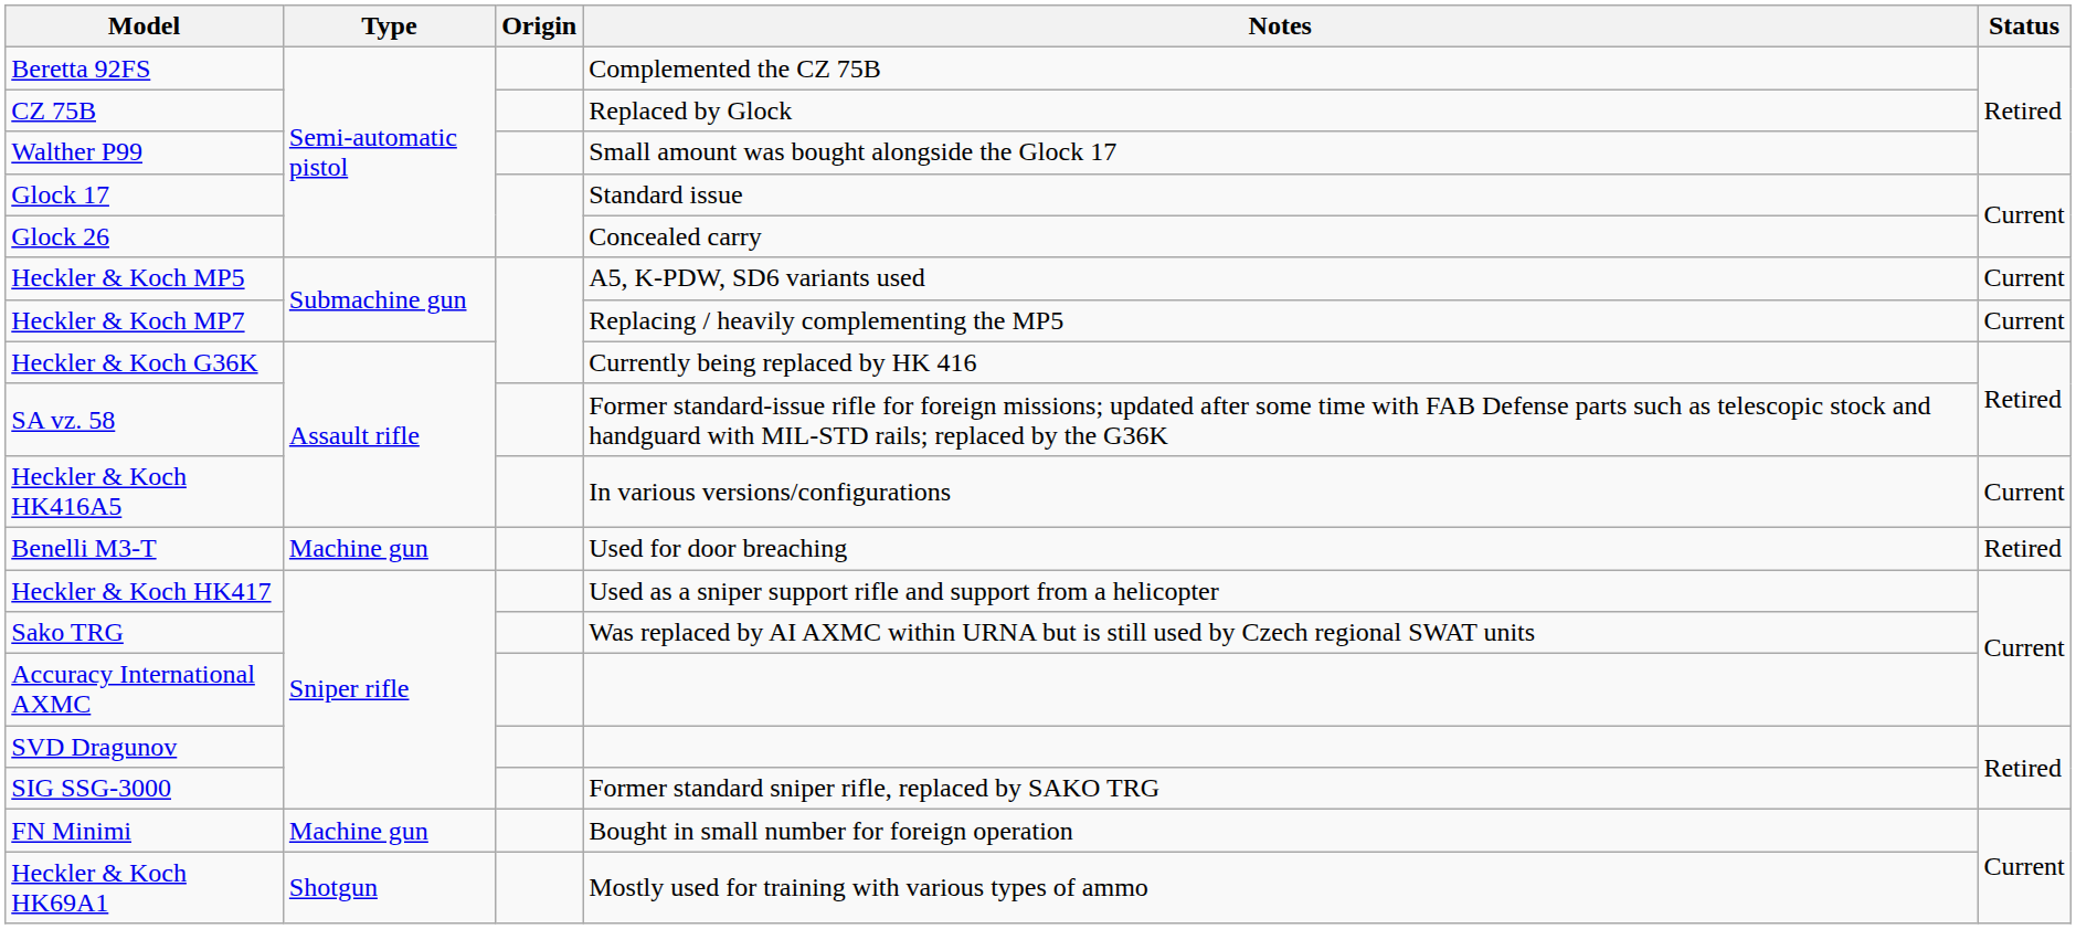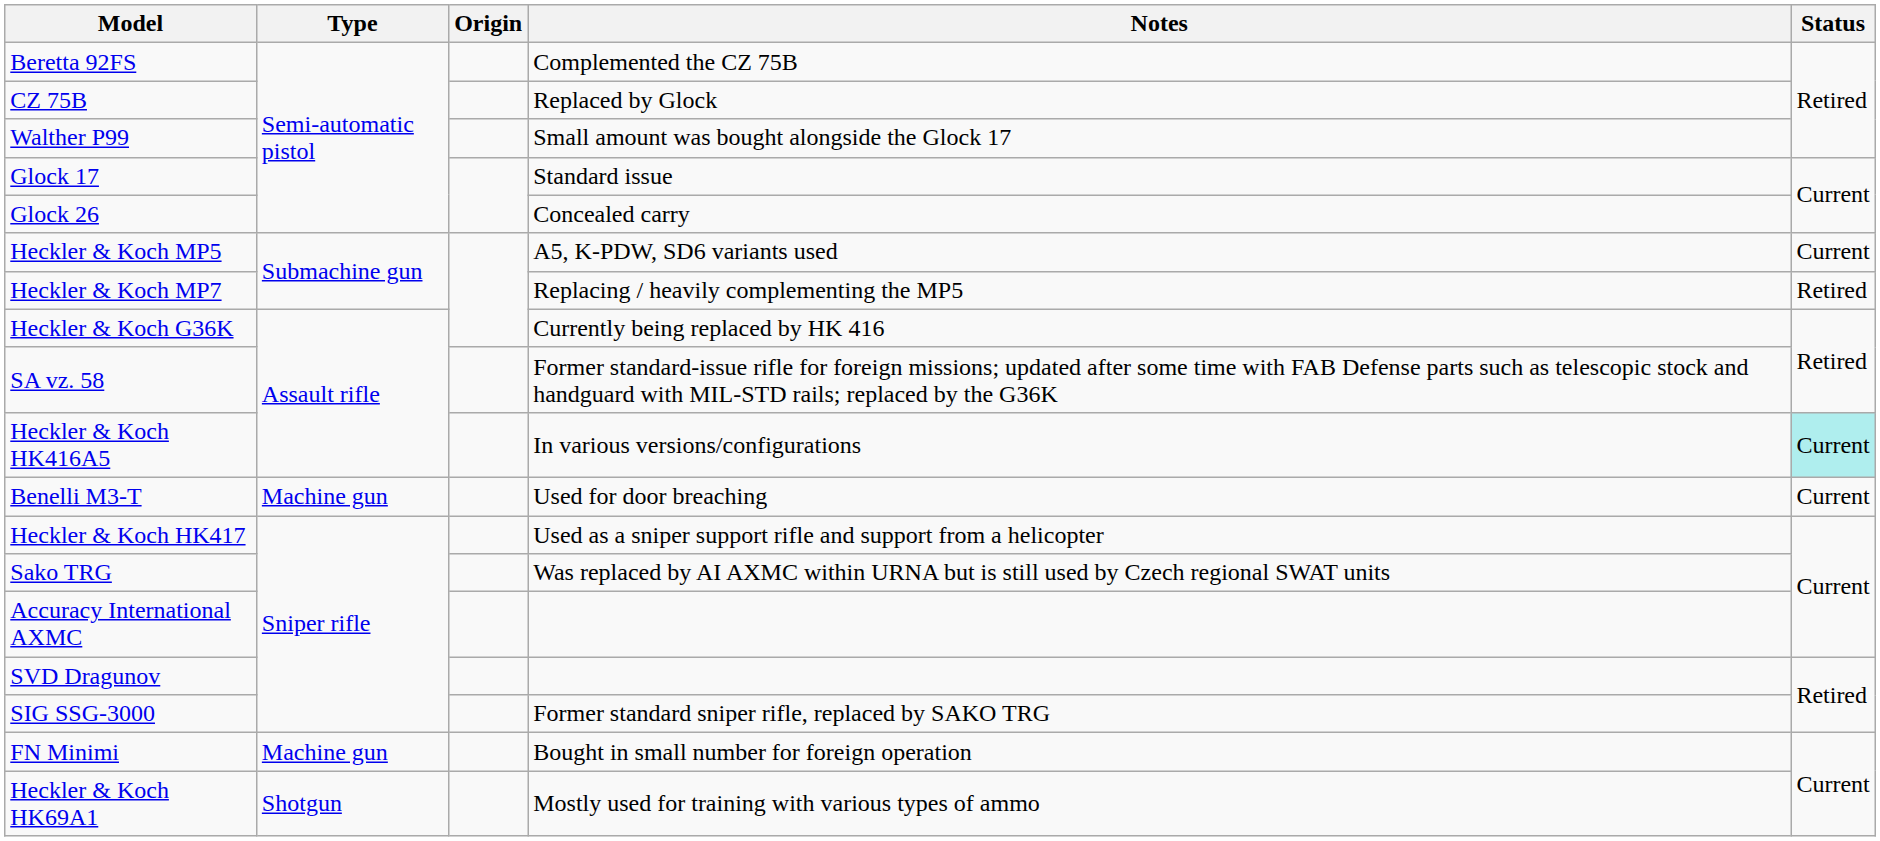 <table class="wikitable">
 <tr>
 <th>Model</th>
 <th>Type</th>
 <th>Origin</th>
 <th>Notes</th>
 <th>Status</th>
 </tr>
 <tr>
 <td><a href='#'>Beretta 92FS</a></td>
 <td rowspan="5"><a href='#'>Semi-automatic pistol</a></td>
 <td></td>
 <td>Complemented the CZ 75B</td>
 <td rowspan="3">Retired</td>
 </tr>
 <tr>
 <td><a href='#'>CZ 75B</a></td>
 <td></td>
 <td>Replaced by Glock</td>
 </tr>
 <tr>
 <td><a href='#'>Walther P99</a></td>
 <td></td>
 <td>Small amount was bought alongside the Glock 17</td>
 </tr>
 <tr>
 <td><a href='#'>Glock 17</a></td>
 <td rowspan="2"></td>
 <td>Standard issue</td>
 <td rowspan="2">Current</td>
 </tr>
 <tr>
 <td><a href='#'>Glock 26</a></td>
 <td>Concealed carry</td>
 </tr>
 <tr>
 <td><a href='#'>Heckler & Koch MP5</a></td>
 <td rowspan="2"><a href='#'>Submachine gun</a></td>
 <td rowspan="3"></td>
 <td>A5, K-PDW, SD6 variants used</td>
 <td>Current</td>
 </tr>
 <tr>
 <td><a href='#'>Heckler & Koch MP7</a></td>
 <td>Replacing / heavily complementing the MP5</td>
-<td>Current</td>
+<td>Retired</td>
 </tr>
 <tr>
 <td><a href='#'>Heckler & Koch G36K</a></td>
 <td rowspan="3"><a href='#'>Assault rifle</a></td>
 <td>Currently being replaced by HK 416</td>
 <td rowspan="2">Retired</td>
 </tr>
 <tr>
 <td><a href='#'>SA vz. 58</a></td>
 <td></td>
 <td>Former standard-issue rifle for foreign missions; updated after some time with FAB Defense parts such as telescopic stock and handguard with MIL-STD rails; replaced by the G36K</td>
 </tr>
 <tr>
 <td><a href='#'>Heckler & Koch HK416A5</a></td>
 <td></td>
 <td>In various versions/configurations</td>
-<td>Current</td>
+<td style="background: paleturquoise;">Current</td>
 </tr>
 <tr>
 <td><a href='#'>Benelli M3-T</a></td>
 <td><a href='#'>Machine gun</a></td>
 <td></td>
 <td>Used for door breaching</td>
-<td>Retired</td>
+<td>Current</td>
 </tr>
 <tr>
 <td><a href='#'>Heckler & Koch HK417</a></td>
 <td rowspan="5"><a href='#'>Sniper rifle</a></td>
 <td></td>
 <td>Used as a sniper support rifle and support from a helicopter</td>
 <td rowspan="3">Current</td>
 </tr>
 <tr>
 <td><a href='#'>Sako TRG</a></td>
 <td></td>
 <td>Was replaced by AI AXMC within URNA but is still used by Czech regional SWAT units</td>
 </tr>
 <tr>
 <td><a href='#'>Accuracy International AXMC</a></td>
 <td></td>
 <td></td>
 </tr>
 <tr>
 <td><a href='#'>SVD Dragunov</a></td>
 <td></td>
 <td></td>
 <td rowspan="2">Retired</td>
 </tr>
 <tr>
 <td><a href='#'>SIG SSG-3000</a></td>
 <td></td>
 <td>Former standard sniper rifle, replaced by SAKO TRG</td>
 </tr>
 <tr>
 <td><a href='#'>FN Minimi</a></td>
 <td><a href='#'>Machine gun</a></td>
 <td></td>
 <td>Bought in small number for foreign operation</td>
 <td rowspan="2">Current</td>
 </tr>
 <tr>
 <td><a href='#'>Heckler & Koch HK69A1</a></td>
 <td><a href='#'>Shotgun</a></td>
 <td></td>
 <td>Mostly used for training with various types of ammo</td>
 </tr>
 </table>
